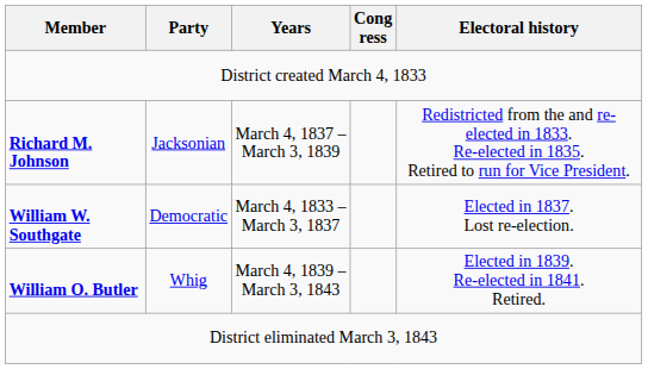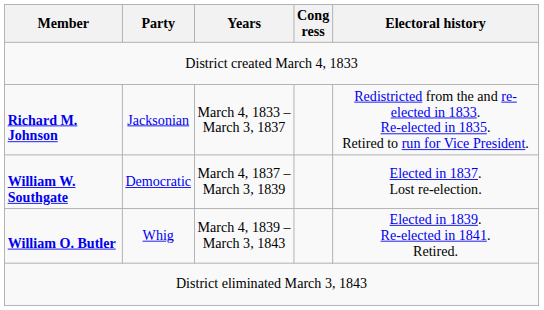 <table class=wikitable style="text-align:center">
 <tr>
 <th>Member</th>
 <th>Party</th>
 <th>Years</th>
 <th>Cong<br>ress</th>
 <th>Electoral history</th>
 </tr>
 <tr style="height:3em">
 <td colspan=6>District created March 4, 1833</td>
 </tr>
 <tr style="height:3em">
 <td align=left><br><strong><a href='#'>Richard M. Johnson</a></strong><br></td>
 <td><a href='#'>Jacksonian</a></td>
-<td nowrap>March 4, 1837 –<br>March 3, 1839</td>
+<td nowrap>March 4, 1833 –<br>March 3, 1837</td>
 <td></td>
 <td><a href='#'>Redistricted</a> from the  and <a href='#'>re-elected in 1833</a>.<br><a href='#'>Re-elected in 1835</a>.<br>Retired to <a href='#'>run for Vice President</a>.</td>
 </tr>
 <tr style="height:3em">
 <td align=left><br><strong><a href='#'>William W. Southgate</a></strong><br></td>
 <td><a href='#'>Democratic</a></td>
-<td nowrap>March 4, 1833 –<br>March 3, 1837</td>
+<td nowrap>March 4, 1837 –<br>March 3, 1839</td>
 <td></td>
 <td><a href='#'>Elected in 1837</a>.<br>Lost re-election.</td>
 </tr>
 <tr style="height:3em">
 <td align=left><br><strong><a href='#'>William O. Butler</a></strong><br></td>
 <td><a href='#'>Whig</a></td>
 <td nowrap>March 4, 1839 –<br>March 3, 1843</td>
 <td></td>
 <td><a href='#'>Elected in 1839</a>.<br><a href='#'>Re-elected in 1841</a>.<br>Retired.</td>
 </tr>
 <tr style="height:3em">
 <td colspan=6>District eliminated March 3, 1843</td>
 </tr>
 </table>
